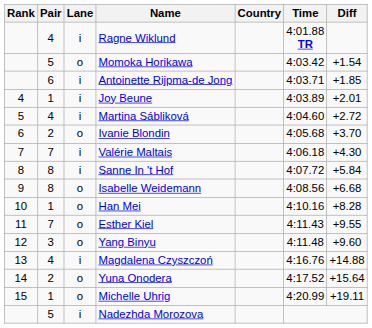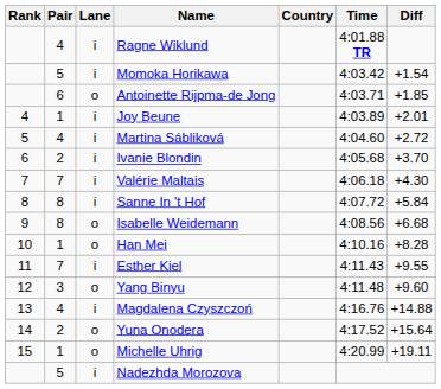 <table class="wikitable sortable" style="text-align:center">
 <tr>
 <th>Rank</th>
 <th>Pair</th>
 <th>Lane</th>
 <th>Name</th>
 <th>Country</th>
 <th>Time</th>
 <th>Diff</th>
 </tr>
 <tr>
 <td></td>
 <td>4</td>
 <td>i</td>
 <td align=left><a href='#'>Ragne Wiklund</a></td>
 <td align=left></td>
 <td>4:01.88<br><strong><a href='#'>TR</a></strong></td>
 <td></td>
 </tr>
 <tr>
 <td></td>
 <td>5</td>
-<td>o</td>
+<td>i</td>
 <td align=left><a href='#'>Momoka Horikawa</a></td>
 <td align=left></td>
 <td>4:03.42</td>
 <td>+1.54</td>
 </tr>
 <tr>
 <td></td>
 <td>6</td>
-<td>i</td>
+<td>o</td>
 <td align=left><a href='#'>Antoinette Rijpma-de Jong</a></td>
 <td align=left></td>
 <td>4:03.71</td>
 <td>+1.85</td>
 </tr>
 <tr>
 <td>4</td>
 <td>1</td>
 <td>i</td>
 <td align=left><a href='#'>Joy Beune</a></td>
 <td align=left></td>
 <td>4:03.89</td>
 <td>+2.01</td>
 </tr>
 <tr>
 <td>5</td>
 <td>4</td>
 <td>i</td>
 <td align=left><a href='#'>Martina Sábliková</a></td>
 <td align=left></td>
 <td>4:04.60</td>
 <td>+2.72</td>
 </tr>
 <tr>
 <td>6</td>
 <td>2</td>
-<td>o</td>
+<td>i</td>
 <td align=left><a href='#'>Ivanie Blondin</a></td>
 <td align=left></td>
 <td>4:05.68</td>
 <td>+3.70</td>
 </tr>
 <tr>
 <td>7</td>
 <td>7</td>
 <td>i</td>
 <td align=left><a href='#'>Valérie Maltais</a></td>
 <td align=left></td>
 <td>4:06.18</td>
 <td>+4.30</td>
 </tr>
 <tr>
 <td>8</td>
 <td>8</td>
 <td>i</td>
 <td align=left><a href='#'>Sanne In 't Hof</a></td>
 <td align=left></td>
 <td>4:07.72</td>
 <td>+5.84</td>
 </tr>
 <tr>
 <td>9</td>
 <td>8</td>
 <td>o</td>
 <td align=left><a href='#'>Isabelle Weidemann</a></td>
 <td align=left></td>
 <td>4:08.56</td>
 <td>+6.68</td>
 </tr>
 <tr>
 <td>10</td>
 <td>1</td>
 <td>o</td>
 <td align=left><a href='#'>Han Mei</a></td>
 <td align=left></td>
 <td>4:10.16</td>
 <td>+8.28</td>
 </tr>
 <tr>
 <td>11</td>
 <td>7</td>
-<td>o</td>
+<td>i</td>
 <td align=left><a href='#'>Esther Kiel</a></td>
 <td align=left></td>
 <td>4:11.43</td>
 <td>+9.55</td>
 </tr>
 <tr>
 <td>12</td>
 <td>3</td>
 <td>o</td>
 <td align=left><a href='#'>Yang Binyu</a></td>
 <td align=left></td>
 <td>4:11.48</td>
 <td>+9.60</td>
 </tr>
 <tr>
 <td>13</td>
 <td>4</td>
 <td>i</td>
 <td align=left><a href='#'>Magdalena Czyszczoń</a></td>
 <td align=left></td>
 <td>4:16.76</td>
 <td>+14.88</td>
 </tr>
 <tr>
 <td>14</td>
 <td>2</td>
 <td>o</td>
 <td align=left><a href='#'>Yuna Onodera</a></td>
 <td align=left></td>
 <td>4:17.52</td>
 <td>+15.64</td>
 </tr>
 <tr>
 <td>15</td>
 <td>1</td>
 <td>o</td>
 <td align=left><a href='#'>Michelle Uhrig</a></td>
 <td align=left></td>
 <td>4:20.99</td>
 <td>+19.11</td>
 </tr>
 <tr>
 <td></td>
 <td>5</td>
 <td>i</td>
 <td align=left><a href='#'>Nadezhda Morozova</a></td>
 <td align=left></td>
 <td colspan=2></td>
 </tr>
 </table>
